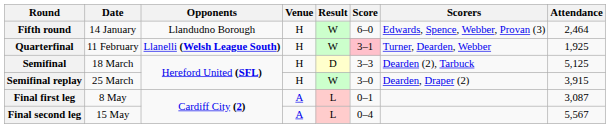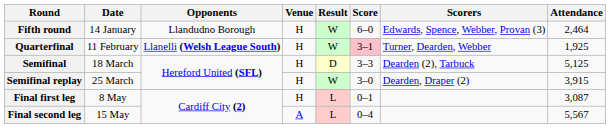 <table class="wikitable" style="text-align:center">
 <tr>
 <th>Round</th>
 <th>Date</th>
 <th>Opponents</th>
 <th>Venue</th>
 <th>Result</th>
 <th>Score</th>
 <th>Scorers</th>
 <th>Attendance</th>
 </tr>
 <tr>
 <th>Fifth round</th>
 <td>14 January</td>
 <td>Llandudno Borough</td>
 <td>H</td>
 <td style="background-color:#CCFFCC">W</td>
 <td>6–0</td>
 <td align="left"><a href='#'>Edwards</a>, <a href='#'>Spence</a>, <a href='#'>Webber</a>, <a href='#'>Provan</a> (3)</td>
 <td>2,464</td>
 </tr>
 <tr>
 <th>Quarterfinal</th>
 <td>11 February</td>
 <td><a href='#'>Llanelli</a> <strong>(<a href='#'>Welsh League South</a>)</strong></td>
 <td>H</td>
 <td style="background-color:#CCFFCC">W</td>
 <td style="background: pink;">3–1</td>
 <td align="left"><a href='#'>Turner</a>, <a href='#'>Dearden</a>, <a href='#'>Webber</a></td>
 <td>1,925</td>
 </tr>
 <tr>
 <th>Semifinal</th>
 <td>18 March</td>
 <td rowspan=2><a href='#'>Hereford United</a> <strong>(<a href='#'>SFL</a>)</strong></td>
 <td>H</td>
 <td style="background-color:#FFFFCC">D</td>
 <td>3–3</td>
 <td align="left"><a href='#'>Dearden</a> (2), <a href='#'>Tarbuck</a></td>
 <td>5,125</td>
 </tr>
 <tr>
 <th>Semifinal replay</th>
 <td>25 March</td>
 <td>H</td>
 <td style="background-color:#CCFFCC">W</td>
 <td>3–0</td>
 <td align="left"><a href='#'>Dearden</a>, <a href='#'>Draper</a> (2)</td>
 <td>3,915</td>
 </tr>
 <tr>
 <th>Final first leg</th>
 <td>8 May</td>
 <td rowspan=2><a href='#'>Cardiff City</a> <strong>(<a href='#'>2</a>)</strong></td>
-<td><a href='#'>A</a></td>
+<td>H</td>
 <td style="background-color:#FFCCCC">L</td>
 <td>0–1</td>
 <td align="left"></td>
 <td>3,087</td>
 </tr>
 <tr>
 <th>Final second leg</th>
 <td>15 May</td>
 <td><a href='#'>A</a></td>
 <td style="background-color:#FFCCCC">L</td>
 <td>0–4</td>
 <td align="left"></td>
 <td>5,567</td>
 </tr>
 </table>
